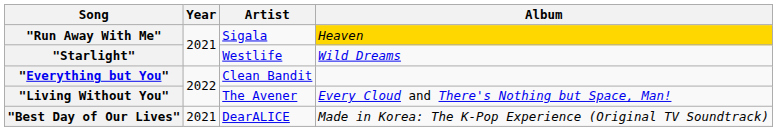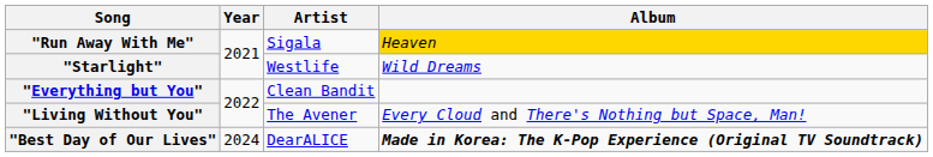 <table class="wikitable plainrowheaders">
 <tr>
 <th scope="col">Song</th>
 <th scope="col">Year</th>
 <th scope="col">Artist</th>
 <th scope="col">Album</th>
 </tr>
 <tr>
 <th scope="row">"Run Away With Me"<br></th>
 <td rowspan="2">2021</td>
 <td><a href='#'>Sigala</a></td>
 <td style="background: gold;"><em>Heaven</em></td>
 </tr>
 <tr>
 <th scope="row">"Starlight"</th>
 <td><a href='#'>Westlife</a></td>
 <td><em><a href='#'>Wild Dreams</a></em></td>
 </tr>
 <tr>
 <th scope="row">"<a href='#'>Everything but You</a>"<br></th>
 <td rowspan="2">2022</td>
 <td><a href='#'>Clean Bandit</a></td>
 <td></td>
 </tr>
 <tr>
 <th scope="row">"Living Without You"<br></th>
 <td><a href='#'>The Avener</a></td>
 <td><em><a href='#'>Every Cloud</a></em> and <em><a href='#'>There's Nothing but Space, Man!</a></em></td>
 </tr>
 <tr>
 <th scope="row">"Best Day of Our Lives"</th>
-<td>2021</td>
+<td>2024</td>
 <td><a href='#'>DearALICE</a></td>
-<td><em>Made in Korea: The K-Pop Experience (Original TV Soundtrack)</em></td>
+<td><strong><em>Made in Korea: The K-Pop Experience (Original TV Soundtrack)</em></strong></td>
 </tr>
 </table>
